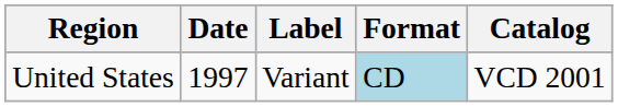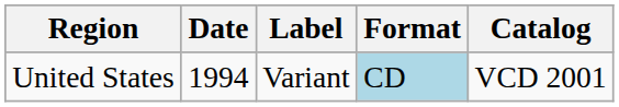 <table class="wikitable">
 <tr>
 <th>Region</th>
 <th>Date</th>
 <th>Label</th>
 <th>Format</th>
 <th>Catalog</th>
 </tr>
 <tr>
 <td>United States</td>
-<td>1997</td>
+<td>1994</td>
 <td>Variant</td>
 <td style="background: lightblue;">CD</td>
 <td>VCD 2001</td>
 </tr>
 </table>
